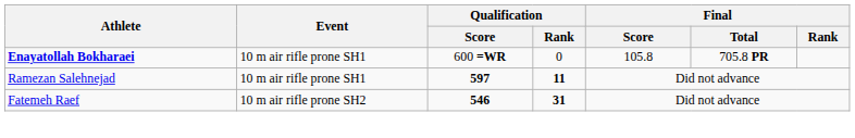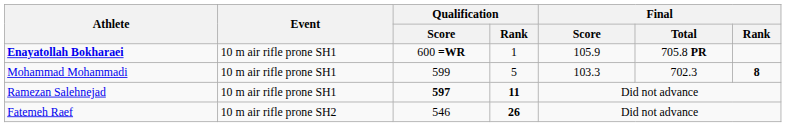 <table class="wikitable" width="75%" style="text-align:center; font-size:90%">
 <tr>
 <th rowspan="2" width="22%">Athlete</th>
 <th rowspan="2" width="18%">Event</th>
 <th colspan="2">Qualification</th>
 <th colspan="3">Final</th>
 </tr>
 <tr>
 <th width="10%">Score</th>
 <th width="5%">Rank</th>
 <th width="10%">Score</th>
 <th width="10%">Total</th>
 <th width="5%">Rank</th>
 </tr>
 <tr>
 <td align="left"><strong><a href='#'>Enayatollah Bokharaei</a></strong></td>
 <td align="left">10 m air rifle prone SH1</td>
 <td>600 <strong>=WR</strong></td>
-<td>0 <strong></strong></td>
-<td>105.8</td>
+<td>1 <strong></strong></td>
+<td>105.9</td>
 <td>705.8 <strong>PR</strong></td>
 <td></td>
+</tr>
+<tr>
+<td align="left"><a href='#'>Mohammad Mohammadi</a></td>
+<td align="left">10 m air rifle prone SH1</td>
+<td>599</td>
+<td>5 <strong></strong></td>
+<td>103.3</td>
+<td>702.3</td>
+<td><strong>8</strong></td>
 </tr>
 <tr>
 <td align="left"><a href='#'>Ramezan Salehnejad</a></td>
 <td align="left">10 m air rifle prone SH1</td>
 <td><strong>597</strong></td>
 <td><strong>11</strong></td>
 <td colspan=3 align=center>Did not advance</td>
 </tr>
 <tr>
 <td align="left"><a href='#'>Fatemeh Raef</a></td>
 <td align="left">10 m air rifle prone SH2</td>
-<td><strong>546</strong></td>
-<td><strong>31</strong></td>
+<td>546</td>
+<td><strong>26</strong></td>
 <td colspan=3 align=center>Did not advance</td>
 </tr>
 </table>
